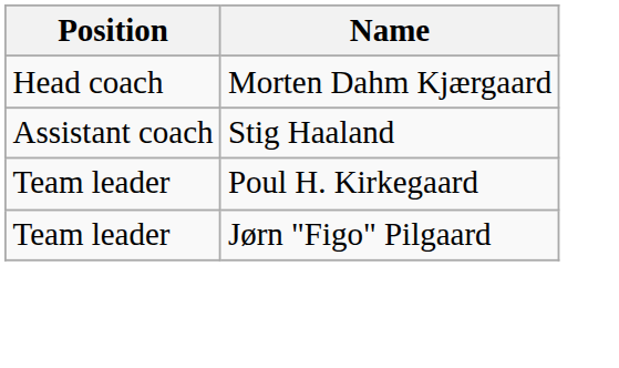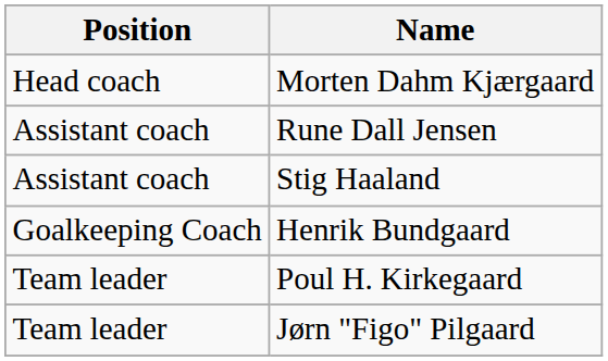 <table class="wikitable">
 <tr>
 <th>Position</th>
 <th>Name</th>
 </tr>
 <tr>
 <td>Head coach</td>
 <td>Morten Dahm Kjærgaard</td>
 </tr>
 <tr>
 <td>Assistant coach</td>
+<td>Rune Dall Jensen</td>
+</tr>
+<tr>
+<td>Assistant coach</td>
 <td>Stig Haaland</td>
+</tr>
+<tr>
+<td>Goalkeeping Coach</td>
+<td>Henrik Bundgaard</td>
 </tr>
 <tr>
 <td>Team leader</td>
 <td>Poul H. Kirkegaard</td>
 </tr>
 <tr>
 <td>Team leader</td>
 <td>Jørn "Figo" Pilgaard</td>
 </tr>
 </table>
